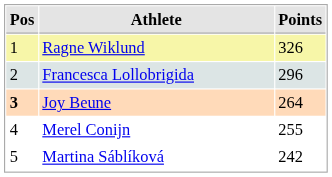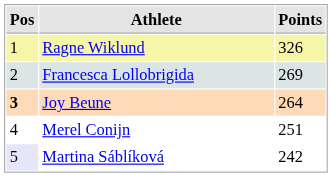 <table cellspacing="1" cellpadding="3" style="border:1px solid #aaa; font-size:90%;">
 <tr style="background:#e4e4e4;">
 <th style="border-bottom:1px solid #aaa; width:10px;">Pos</th>
 <th style="border-bottom:1px solid #aaa; width:200px;">Athlete</th>
 <th style="border-bottom:1px solid #aaa; width:20px;">Points</th>
 </tr>
 <tr style="background:#f7f6a8;">
 <td>1</td>
 <td> <a href='#'>Ragne Wiklund</a></td>
 <td>326</td>
 </tr>
 <tr style="background:#dce5e5;">
 <td>2</td>
 <td> <a href='#'>Francesca Lollobrigida</a></td>
-<td>296</td>
+<td>269</td>
 </tr>
 <tr style="background:#ffdab9;">
 <td><strong>3</strong></td>
 <td> <a href='#'>Joy Beune</a></td>
 <td>264</td>
 </tr>
 <tr>
 <td>4</td>
 <td> <a href='#'>Merel Conijn</a></td>
-<td>255</td>
+<td>251</td>
 </tr>
 <tr>
-<td>5</td>
+<td style="background: lavender;">5</td>
 <td> <a href='#'>Martina Sáblíková</a></td>
 <td>242</td>
 </tr>
 </table>
